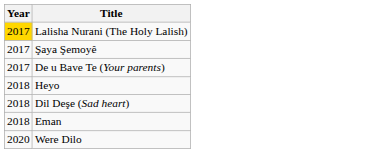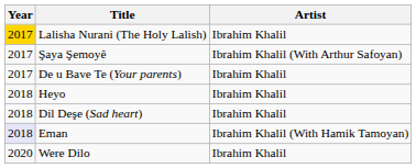 <table class="wikitable">
 <tr>
 <th>Year</th>
 <th>Title</th>
+<th>Artist</th>
 </tr>
 <tr>
 <td style="background: gold;">2017</td>
 <td>Lalisha Nurani (The Holy Lalish)</td>
+<td>Ibrahim Khalil  </td>
 </tr>
 <tr>
 <td>2017</td>
 <td>Şaya Şemoyê</td>
+<td>Ibrahim Khalil (With Arthur Safoyan)</td>
 </tr>
 <tr>
 <td>2017</td>
 <td>De u Bave Te (<em>Your parents</em>)  </td>
+<td>Ibrahim Khalil</td>
 </tr>
 <tr>
 <td>2018</td>
 <td>Heyo</td>
+<td>Ibrahim Khalil</td>
 </tr>
 <tr>
 <td>2018</td>
 <td>Dil Deşe (<em>Sad heart</em>)  </td>
+<td>Ibrahim Khalil</td>
 </tr>
 <tr>
-<td>2018</td>
+<td style="background: lavender;">2018</td>
 <td>Eman</td>
+<td>Ibrahim Khalil (With Hamik Tamoyan)</td>
 </tr>
 <tr>
 <td>2020</td>
 <td>Were Dilo</td>
+<td>Ibrahim Khalil</td>
 </tr>
 </table>
